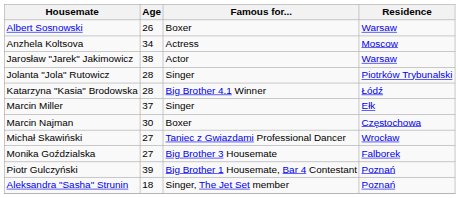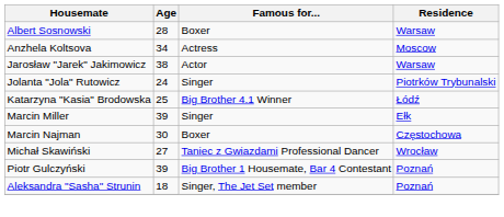 <table class="wikitable sortable">
 <tr>
 <th>Housemate</th>
 <th>Age</th>
 <th>Famous for...</th>
 <th>Residence</th>
 </tr>
 <tr>
 <td><a href='#'>Albert Sosnowski</a></td>
-<td>26</td>
+<td>28</td>
 <td>Boxer</td>
 <td><a href='#'>Warsaw</a></td>
 </tr>
 <tr>
 <td>Anzhela Koltsova</td>
 <td>34</td>
 <td>Actress</td>
 <td><a href='#'>Moscow</a></td>
 </tr>
 <tr>
 <td>Jarosław "Jarek" Jakimowicz</td>
 <td>38</td>
 <td>Actor</td>
 <td><a href='#'>Warsaw</a></td>
 </tr>
 <tr>
 <td>Jolanta "Jola" Rutowicz</td>
-<td>28</td>
+<td>24</td>
 <td>Singer</td>
 <td><a href='#'>Piotrków Trybunalski</a></td>
 </tr>
 <tr>
 <td>Katarzyna "Kasia" Brodowska</td>
-<td>28</td>
+<td>25</td>
 <td><a href='#'>Big Brother 4.1</a> Winner</td>
 <td><a href='#'>Łódź</a></td>
 </tr>
 <tr>
 <td>Marcin Miller</td>
-<td>37</td>
+<td>39</td>
 <td>Singer</td>
 <td><a href='#'>Ełk</a></td>
 </tr>
 <tr>
 <td>Marcin Najman</td>
 <td>30</td>
 <td>Boxer</td>
 <td><a href='#'>Częstochowa</a></td>
 </tr>
 <tr>
 <td>Michał Skawiński</td>
 <td>27</td>
 <td><a href='#'>Taniec z Gwiazdami</a> Professional Dancer</td>
 <td><a href='#'>Wrocław</a></td>
 </tr>
 <tr>
-<td>Monika Goździalska</td>
-<td>27</td>
-<td><a href='#'>Big Brother 3</a> Housemate</td>
-<td><a href='#'>Falborek</a></td>
-</tr>
-<tr>
 <td>Piotr Gulczyński</td>
 <td>39</td>
 <td><a href='#'>Big Brother 1</a> Housemate, <a href='#'>Bar 4</a> Contestant</td>
 <td><a href='#'>Poznań</a></td>
 </tr>
 <tr>
 <td><a href='#'>Aleksandra "Sasha" Strunin</a></td>
 <td>18</td>
 <td>Singer, <a href='#'>The Jet Set</a> member</td>
 <td><a href='#'>Poznań</a></td>
 </tr>
 <tr>
 </tr>
 </table>
